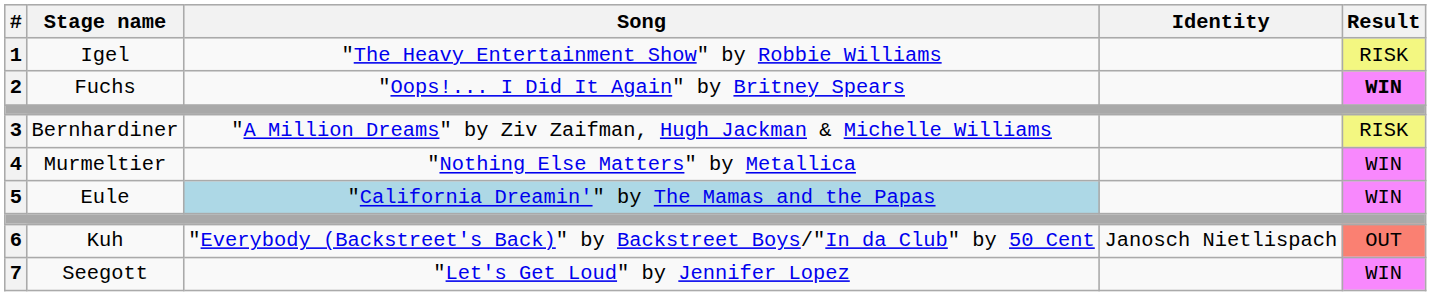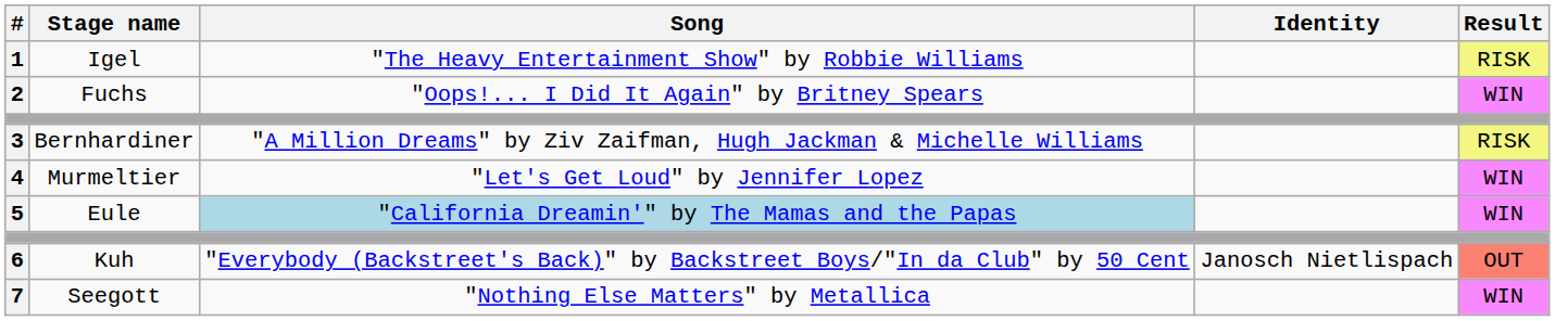 <table class="wikitable plainrowheaders" style="text-align: center">
 <tr>
 <th>#</th>
 <th>Stage name</th>
 <th>Song</th>
 <th>Identity</th>
 <th>Result</th>
 </tr>
 <tr>
 <th>1</th>
 <td>Igel</td>
 <td>"<a href='#'>The Heavy Entertainment Show</a>" by <a href='#'>Robbie Williams</a></td>
 <td></td>
 <td bgcolor="#F3F781">RISK</td>
 </tr>
 <tr>
 <th>2</th>
 <td>Fuchs</td>
 <td>"<a href='#'>Oops!... I Did It Again</a>" by <a href='#'>Britney Spears</a></td>
 <td></td>
-<td bgcolor=#F888FD><strong>WIN</strong></td>
+<td bgcolor=#F888FD>WIN</td>
 </tr>
 <tr>
 <td colspan="5" style="background:darkgray"></td>
 </tr>
 <tr>
 <th>3</th>
 <td>Bernhardiner</td>
 <td>"<a href='#'>A Million Dreams</a>" by Ziv Zaifman, <a href='#'>Hugh Jackman</a> & <a href='#'>Michelle Williams</a></td>
 <td></td>
 <td bgcolor="#F3F781">RISK</td>
 </tr>
 <tr>
 <th>4</th>
 <td>Murmeltier</td>
-<td>"<a href='#'>Nothing Else Matters</a>" by <a href='#'>Metallica</a></td>
+<td>"<a href='#'>Let's Get Loud</a>" by <a href='#'>Jennifer Lopez</a></td>
 <td></td>
 <td bgcolor=#F888FD>WIN</td>
 </tr>
 <tr>
 <th>5</th>
 <td>Eule</td>
 <td style="background: lightblue;">"<a href='#'>California Dreamin'</a>" by <a href='#'>The Mamas and the Papas</a></td>
 <td></td>
 <td bgcolor=#F888FD>WIN</td>
 </tr>
 <tr>
 <td colspan="5" style="background:darkgray"></td>
 </tr>
 <tr>
 <th>6</th>
 <td>Kuh</td>
 <td>"<a href='#'>Everybody (Backstreet's Back)</a>" by <a href='#'>Backstreet Boys</a>/"<a href='#'>In da Club</a>" by <a href='#'>50 Cent</a></td>
 <td>Janosch Nietlispach</td>
 <td bgcolor=salmon>OUT</td>
 </tr>
 <tr>
 <th>7</th>
 <td>Seegott</td>
-<td>"<a href='#'>Let's Get Loud</a>" by <a href='#'>Jennifer Lopez</a></td>
+<td>"<a href='#'>Nothing Else Matters</a>" by <a href='#'>Metallica</a></td>
 <td></td>
 <td bgcolor=#F888FD>WIN</td>
 </tr>
 </table>
